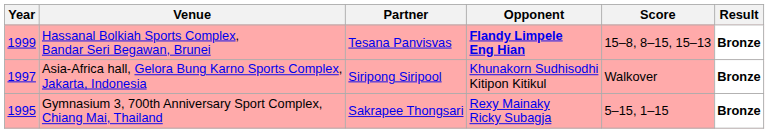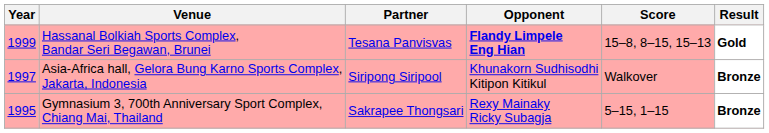 <table class="sortable wikitable" style="font-size: 90%;">
 <tr>
 <th>Year</th>
 <th>Venue</th>
 <th>Partner</th>
 <th>Opponent</th>
 <th>Score</th>
 <th>Result</th>
 </tr>
 <tr style="background:#FFAAAA">
 <td align="center"><a href='#'>1999</a></td>
 <td align="left"><a href='#'>Hassanal Bolkiah Sports Complex</a>,<br><a href='#'>Bandar Seri Begawan, Brunei</a></td>
 <td align="left"> <a href='#'>Tesana Panvisvas</a></td>
 <td align="left"><strong> <a href='#'>Flandy Limpele</a> <br>  <a href='#'>Eng Hian</a></strong></td>
 <td align="left">15–8, 8–15, 15–13</td>
-<td style="text-align:left; background:white"> <strong>Bronze</strong></td>
+<td style="text-align:left; background:white"> <strong>Gold</strong></td>
 </tr>
 <tr style="background:#FFAAAA">
 <td align="center"><a href='#'>1997</a></td>
 <td align="left">Asia-Africa hall, <a href='#'>Gelora Bung Karno Sports Complex</a>,<br><a href='#'>Jakarta, Indonesia</a></td>
 <td align="left"> <a href='#'>Siripong Siripool</a></td>
 <td align="left"> <a href='#'>Khunakorn Sudhisodhi</a> <br>  Kitipon Kitikul</td>
 <td align="left">Walkover</td>
 <td style="text-align:left; background:white"> <strong>Bronze</strong></td>
 </tr>
 <tr style="background:#FFAAAA">
 <td align="center"><a href='#'>1995</a></td>
 <td align="left">Gymnasium 3, 700th Anniversary Sport Complex,<br><a href='#'>Chiang Mai, Thailand</a></td>
 <td align="left"> <a href='#'>Sakrapee Thongsari</a></td>
 <td align="left"> <a href='#'>Rexy Mainaky</a> <br>  <a href='#'>Ricky Subagja</a></td>
 <td align="left">5–15, 1–15</td>
 <td style="text-align:left; background:white"> <strong>Bronze</strong></td>
 </tr>
 </table>
